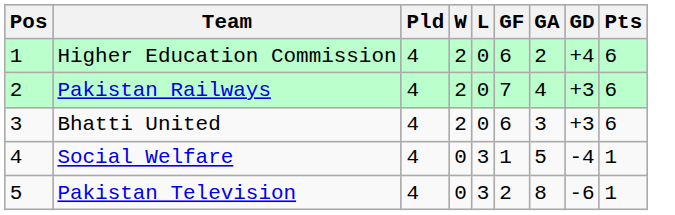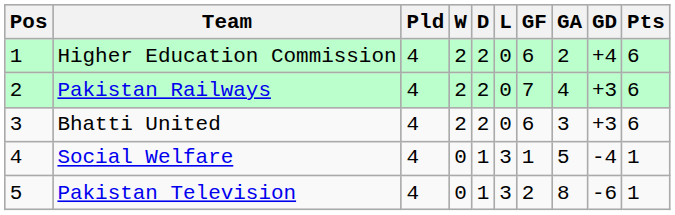 <table class="wikitable">
 <tr>
 <th>Pos</th>
 <th>Team</th>
 <th>Pld</th>
 <th>W</th>
+<th>D</th>
 <th>L</th>
 <th>GF</th>
 <th>GA</th>
 <th>GD</th>
 <th>Pts</th>
 </tr>
 <tr style="background:#bfc">
 <td>1</td>
 <td>Higher Education Commission</td>
 <td>4</td>
+<td>2</td>
 <td>2</td>
 <td>0</td>
 <td>6</td>
 <td>2</td>
 <td>+4</td>
 <td>6</td>
 </tr>
 <tr style="background:#bfc">
 <td>2</td>
 <td><a href='#'>Pakistan Railways</a></td>
 <td>4</td>
 <td>2</td>
+<td>2</td>
 <td>0</td>
 <td>7</td>
 <td>4</td>
 <td>+3</td>
 <td>6</td>
 </tr>
 <tr>
 <td>3</td>
 <td>Bhatti United</td>
 <td>4</td>
+<td>2</td>
 <td>2</td>
 <td>0</td>
 <td>6</td>
 <td>3</td>
 <td>+3</td>
 <td>6</td>
 </tr>
 <tr>
 <td>4</td>
 <td><a href='#'>Social Welfare</a></td>
 <td>4</td>
 <td>0</td>
+<td>1</td>
 <td>3</td>
 <td>1</td>
 <td>5</td>
 <td>-4</td>
 <td>1</td>
 </tr>
 <tr>
 <td>5</td>
 <td><a href='#'>Pakistan Television</a></td>
 <td>4</td>
 <td>0</td>
+<td>1</td>
 <td>3</td>
 <td>2</td>
 <td>8</td>
 <td>-6</td>
 <td>1</td>
 </tr>
 </table>
